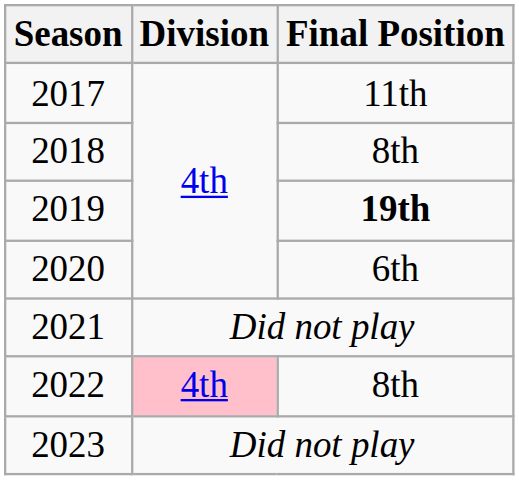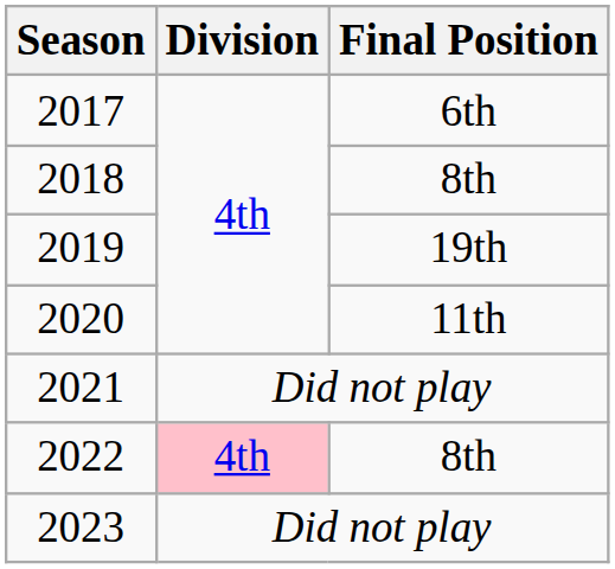 <table class="wikitable sortable">
 <tr>
 <th>Season</th>
 <th>Division</th>
 <th>Final Position</th>
 </tr>
 <tr>
 <td align=center>2017</td>
 <td rowspan=4 align=center><a href='#'>4th</a></td>
-<td align=center>11th</td>
+<td align=center>6th</td>
 </tr>
 <tr>
 <td align=center>2018</td>
 <td align=center>8th</td>
 </tr>
 <tr>
 <td align=center>2019</td>
-<td align=center><strong>19th</strong></td>
+<td align=center>19th</td>
 </tr>
 <tr>
 <td align=center>2020</td>
-<td align=center>6th</td>
+<td align=center>11th</td>
 </tr>
 <tr>
 <td align=center>2021</td>
 <td colspan=2 align=center><em>Did not play</em></td>
 </tr>
 <tr>
 <td align=center>2022</td>
 <td align=center style="background: pink;"><a href='#'>4th</a></td>
 <td align=center>8th</td>
 </tr>
 <tr>
 <td align=center>2023</td>
 <td colspan=2 align=center><em>Did not play</em></td>
 </tr>
 </table>
